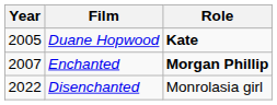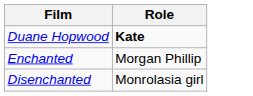 <table class="wikitable sortable">
 <tr>
-<th>Year</th>
 <th>Film</th>
 <th>Role</th>
 </tr>
 <tr>
-<td>2005</td>
 <td><em><a href='#'>Duane Hopwood</a></em></td>
 <td><strong>Kate</strong></td>
 </tr>
 <tr>
-<td>2007</td>
 <td><em><a href='#'>Enchanted</a></em></td>
-<td><strong>Morgan Phillip</strong></td>
+<td>Morgan Phillip</td>
 </tr>
 <tr>
-<td>2022</td>
 <td><em><a href='#'>Disenchanted</a></em></td>
 <td>Monrolasia girl</td>
 </tr>
 </table>
